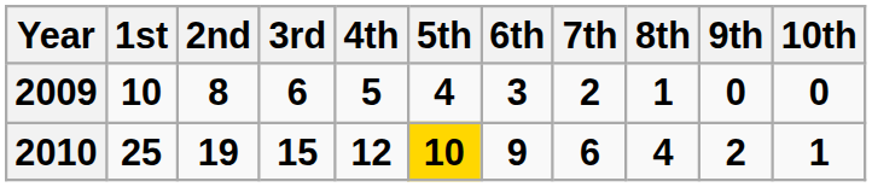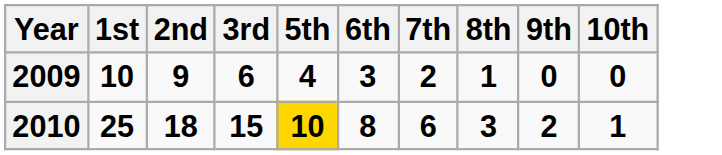 <table class="wikitable" style="font-size:85%; text-align:center">
 <tr>
 <th>Year</th>
 <th>1st</th>
 <th>2nd</th>
 <th>3rd</th>
-<th>4th</th>
 <th>5th</th>
 <th>6th</th>
 <th>7th</th>
 <th>8th</th>
 <th>9th</th>
 <th>10th</th>
 </tr>
 <tr>
 <th>2009</th>
 <td><strong>10</strong></td>
-<td><strong>8</strong></td>
+<td><strong>9</strong></td>
 <td><strong>6</strong></td>
-<td><strong>5</strong></td>
 <td><strong>4</strong></td>
 <td><strong>3</strong></td>
 <td><strong>2</strong></td>
 <td><strong>1</strong></td>
 <td><strong>0</strong></td>
 <td><strong>0</strong></td>
 </tr>
 <tr>
 <th>2010</th>
 <td><strong>25</strong></td>
-<td><strong>19</strong></td>
+<td><strong>18</strong></td>
 <td><strong>15</strong></td>
-<td><strong>12</strong></td>
 <td style="background: gold;"><strong>10</strong></td>
-<td><strong>9</strong></td>
+<td><strong>8</strong></td>
 <td><strong>6</strong></td>
-<td><strong>4</strong></td>
+<td><strong>3</strong></td>
 <td><strong>2</strong></td>
 <td><strong>1</strong></td>
 </tr>
 </table>
